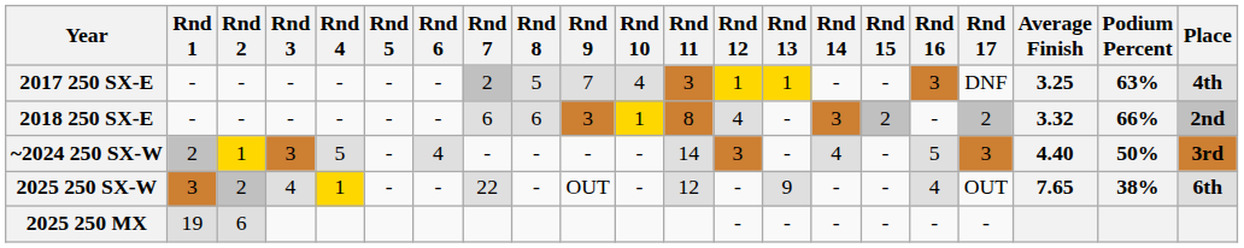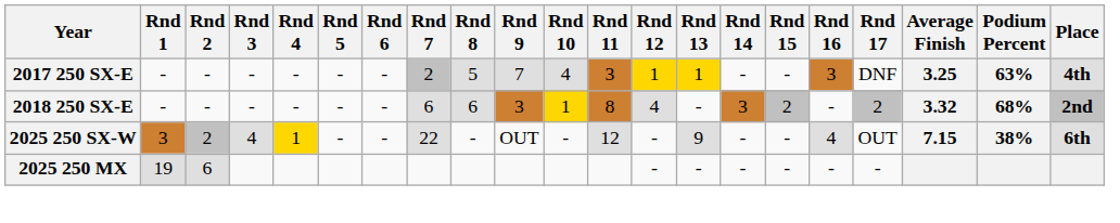 <table class="wikitable" style="font-size: 85%; text-align:center">
 <tr valign="top">
 <th valign="middle">Year</th>
 <th>Rnd<br>1</th>
 <th>Rnd<br>2</th>
 <th>Rnd<br>3</th>
 <th>Rnd<br>4</th>
 <th>Rnd<br>5</th>
 <th>Rnd<br>6</th>
 <th>Rnd<br>7</th>
 <th>Rnd<br>8</th>
 <th>Rnd<br>9</th>
 <th>Rnd<br>10</th>
 <th>Rnd<br>11</th>
 <th>Rnd<br>12</th>
 <th>Rnd<br>13</th>
 <th>Rnd<br>14</th>
 <th>Rnd<br>15</th>
 <th>Rnd<br>16</th>
 <th>Rnd<br>17</th>
 <th valign="middle">Average<br>Finish</th>
 <th valign="middle">Podium<br>Percent</th>
 <th valign="middle">Place</th>
 </tr>
 <tr>
 <th>2017 250 SX-E</th>
 <td>-</td>
 <td>-</td>
 <td>-</td>
 <td>-</td>
 <td>-</td>
 <td>-</td>
 <td style="background:silver;">2</td>
 <td style="background:#dfdfdf;">5</td>
 <td style="background:#dfdfdf;">7</td>
 <td style="background:#dfdfdf;">4</td>
 <td style="background:#cd7f32;">3</td>
 <td style="background:gold;">1</td>
 <td style="background:gold;">1</td>
 <td>-</td>
 <td>-</td>
 <td style="background:#cd7f32;">3</td>
 <td>DNF</td>
 <th>3.25</th>
 <th>63%</th>
 <th style="background:#dfdfdf;">4th</th>
 </tr>
 <tr>
 <th>2018 250 SX-E</th>
 <td>-</td>
 <td>-</td>
 <td>-</td>
 <td>-</td>
 <td>-</td>
 <td>-</td>
 <td style="background:#dfdfdf;">6</td>
 <td style="background:#dfdfdf;">6</td>
 <td style="background:#cd7f32;">3</td>
 <td style="background:gold;">1</td>
 <td style="background:#cd7f32;">8</td>
 <td style="background:#dfdfdf;">4</td>
 <td>-</td>
 <td style="background:#cd7f32;">3</td>
 <td style="background:silver;">2</td>
 <td>-</td>
 <td style="background:silver;">2</td>
 <th>3.32</th>
-<th>66%</th>
+<th>68%</th>
 <th style="background:silver;">2nd</th>
-</tr>
-<tr>
-<th>~2024 250 SX-W</th>
-<td style="background:silver;">2</td>
-<td style="background:gold;">1</td>
-<td style="background:#cd7f32;">3</td>
-<td style="background:#dfdfdf;">5</td>
-<td>-</td>
-<td style="background:#dfdfdf;">4</td>
-<td>-</td>
-<td>-</td>
-<td>-</td>
-<td>-</td>
-<td style="background:#dfdfdf;">14</td>
-<td style="background:#cd7f32;">3</td>
-<td>-</td>
-<td style="background:#dfdfdf;">4</td>
-<td>-</td>
-<td style="background:#dfdfdf;">5</td>
-<td style="background:#cd7f32;">3</td>
-<th>4.40</th>
-<th>50%</th>
-<th style="background:#cd7f32;">3rd</th>
 </tr>
 <tr>
 <th>2025 250 SX-W</th>
 <td style="background:#cd7f32;">3</td>
 <td style="background:silver;">2</td>
 <td style="background:#dfdfdf;">4</td>
 <td style="background:gold;">1</td>
 <td>-</td>
 <td>-</td>
 <td style="background:#dfdfdf;">22</td>
 <td>-</td>
 <td>OUT</td>
 <td>-</td>
 <td style="background:#dfdfdf;">12</td>
 <td>-</td>
 <td style="background:#dfdfdf;">9</td>
 <td>-</td>
 <td>-</td>
 <td style="background:#dfdfdf;">4</td>
 <td>OUT</td>
-<th>7.65</th>
+<th>7.15</th>
 <th>38%</th>
 <th style="background:#dfdfdf;">6th</th>
 </tr>
 <tr>
 <th>2025 250 MX</th>
 <td style="background:#dfdfdf;">19</td>
 <td style="background:#dfdfdf;">6</td>
 <td></td>
 <td></td>
 <td></td>
 <td></td>
 <td></td>
 <td></td>
 <td></td>
 <td></td>
 <td></td>
 <td>-</td>
 <td>-</td>
 <td>-</td>
 <td>-</td>
 <td>-</td>
 <td>-</td>
 <th></th>
 <th></th>
 <th></th>
 </tr>
 </table>
